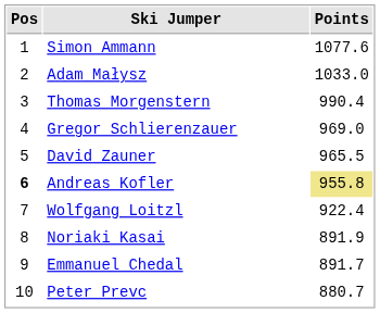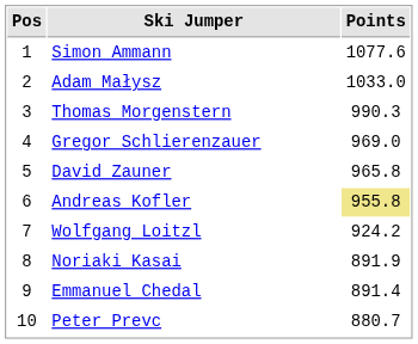 <table cellspacing="1" cellpadding="3" style="border:1px solid #AAAAAA;font-size:90%">
 <tr bgcolor="#E4E4E4">
 <th style="border-bottom:1px solid #AAAAAA" width=10>Pos</th>
 <th style="border-bottom:1px solid #AAAAAA" width=200>Ski Jumper</th>
 <th style="border-bottom:1px solid #AAAAAA" width=20>Points</th>
 </tr>
 <tr align="center">
 <td>1</td>
 <td align="left"> <a href='#'>Simon Ammann</a></td>
 <td>1077.6</td>
 </tr>
 <tr align="center">
 <td>2</td>
 <td align="left"> <a href='#'>Adam Małysz</a></td>
 <td>1033.0</td>
 </tr>
 <tr align="center">
 <td>3</td>
 <td align="left"> <a href='#'>Thomas Morgenstern</a></td>
-<td>990.4</td>
+<td>990.3</td>
 </tr>
 <tr align="center">
 <td>4</td>
 <td align="left"> <a href='#'>Gregor Schlierenzauer</a></td>
 <td>969.0</td>
 </tr>
 <tr align="center">
 <td>5</td>
 <td align="left"> <a href='#'>David Zauner</a></td>
-<td>965.5</td>
+<td>965.8</td>
 </tr>
 <tr align="center">
-<td><strong>6</strong></td>
+<td>6</td>
 <td align="left"> <a href='#'>Andreas Kofler</a></td>
 <td style="background: khaki;">955.8</td>
 </tr>
 <tr align="center">
 <td>7</td>
 <td align="left"> <a href='#'>Wolfgang Loitzl</a></td>
-<td>922.4</td>
+<td>924.2</td>
 </tr>
 <tr align="center">
 <td>8</td>
 <td align="left"> <a href='#'>Noriaki Kasai</a></td>
 <td>891.9</td>
 </tr>
 <tr align="center">
 <td>9</td>
 <td align="left"> <a href='#'>Emmanuel Chedal</a></td>
-<td>891.7</td>
+<td>891.4</td>
 </tr>
 <tr align="center">
 <td>10</td>
 <td align="left"> <a href='#'>Peter Prevc</a></td>
 <td>880.7</td>
 </tr>
 </table>
